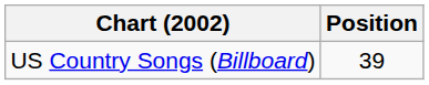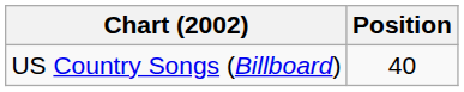 <table class="wikitable">
 <tr>
 <th scope="col">Chart (2002)</th>
 <th scope="col">Position</th>
 </tr>
 <tr>
 <td>US <a href='#'>Country Songs</a> (<em><a href='#'>Billboard</a></em>)</td>
-<td align="center">39</td>
+<td align="center">40</td>
 </tr>
 </table>
